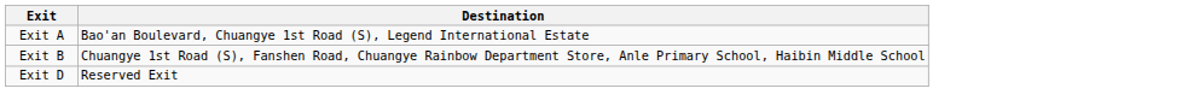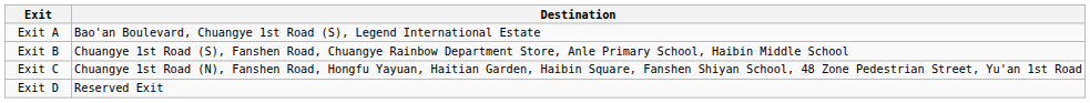 <table class="wikitable">
 <tr>
 <th style="width:70px">Exit</th>
 <th>Destination</th>
 </tr>
 <tr>
 <td align="center">Exit A</td>
 <td>Bao'an Boulevard, Chuangye 1st Road (S), Legend International Estate</td>
 </tr>
 <tr>
 <td align="center">Exit B</td>
 <td>Chuangye 1st Road (S), Fanshen Road, Chuangye Rainbow Department Store, Anle Primary School, Haibin Middle School</td>
 </tr>
 <tr>
+<td align="center">Exit C</td>
+<td>Chuangye 1st Road (N), Fanshen Road, Hongfu Yayuan, Haitian Garden, Haibin Square, Fanshen Shiyan School, 48 Zone Pedestrian Street, Yu'an 1st Road</td>
+</tr>
+<tr>
 <td align="center">Exit D</td>
 <td>Reserved Exit</td>
 </tr>
 </table>
